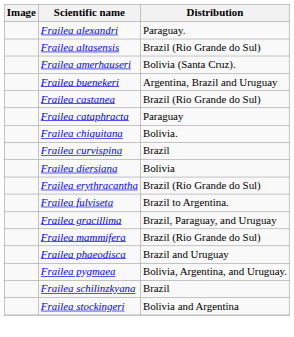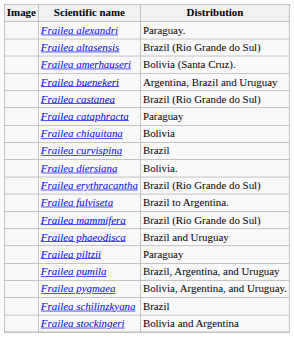 <table class="wikitable">
 <tr>
 <th>Image</th>
 <th>Scientific name</th>
 <th>Distribution</th>
 </tr>
 <tr>
 <td></td>
 <td><em><a href='#'>Frailea alexandri</a></em> </td>
 <td>Paraguay.</td>
 </tr>
 <tr>
 <td></td>
 <td><em><a href='#'>Frailea altasensis</a></em> </td>
 <td>Brazil (Rio Grande do Sul)</td>
 </tr>
 <tr>
 <td></td>
 <td><em><a href='#'>Frailea amerhauseri</a></em> </td>
 <td>Bolivia (Santa Cruz).</td>
 </tr>
 <tr>
 <td></td>
 <td><em><a href='#'>Frailea buenekeri</a></em> </td>
 <td>Argentina, Brazil and Uruguay</td>
 </tr>
 <tr>
 <td></td>
 <td><em><a href='#'>Frailea castanea</a></em> </td>
 <td>Brazil (Rio Grande do Sul)</td>
 </tr>
 <tr>
 <td></td>
 <td><em><a href='#'>Frailea cataphracta</a></em> </td>
 <td>Paraguay</td>
 </tr>
 <tr>
 <td></td>
 <td><em><a href='#'>Frailea chiquitana</a></em> </td>
-<td>Bolivia.</td>
+<td>Bolivia</td>
 </tr>
 <tr>
 <td></td>
 <td><em><a href='#'>Frailea curvispina</a></em> </td>
 <td>Brazil</td>
 </tr>
 <tr>
 <td></td>
 <td><em><a href='#'>Frailea diersiana</a></em> </td>
-<td>Bolivia</td>
+<td>Bolivia.</td>
 </tr>
 <tr>
 <td></td>
 <td><em><a href='#'>Frailea erythracantha</a></em> </td>
 <td>Brazil (Rio Grande do Sul)</td>
 </tr>
 <tr>
 <td></td>
 <td><em><a href='#'>Frailea fulviseta</a></em> </td>
 <td>Brazil to Argentina.</td>
 </tr>
 <tr>
 <td></td>
-<td><em><a href='#'>Frailea gracillima</a></em> </td>
-<td>Brazil, Paraguay, and Uruguay</td>
-</tr>
-<tr>
-<td></td>
 <td><em><a href='#'>Frailea mammifera</a></em> </td>
 <td>Brazil (Rio Grande do Sul)</td>
 </tr>
 <tr>
 <td></td>
 <td><em><a href='#'>Frailea phaeodisca</a></em> </td>
 <td>Brazil and Uruguay</td>
+</tr>
+<tr>
+<td></td>
+<td><em><a href='#'>Frailea piltzii</a></em> </td>
+<td>Paraguay</td>
+</tr>
+<tr>
+<td></td>
+<td><em><a href='#'>Frailea pumila</a></em> </td>
+<td>Brazil, Argentina, and Uruguay</td>
 </tr>
 <tr>
 <td></td>
 <td><em><a href='#'>Frailea pygmaea</a></em> </td>
 <td>Bolivia, Argentina, and Uruguay.</td>
 </tr>
 <tr>
 <td></td>
 <td><em><a href='#'>Frailea schilinzkyana</a></em> </td>
 <td>Brazil</td>
 </tr>
 <tr>
 <td></td>
 <td><em><a href='#'>Frailea stockingeri</a></em> </td>
 <td>Bolivia and Argentina</td>
 </tr>
 <tr>
 </tr>
 </table>
